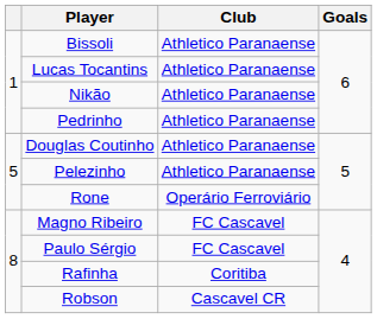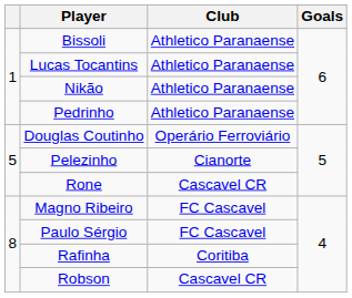 <table class="wikitable" style="text-align:center">
 <tr>
 <th scope=col></th>
 <th scope=col>Player</th>
 <th scope=col>Club</th>
 <th scope=col>Goals</th>
 </tr>
 <tr>
 <td rowspan=4>1</td>
 <td><a href='#'>Bissoli</a></td>
 <td><a href='#'>Athletico Paranaense</a></td>
 <td rowspan=4>6</td>
 </tr>
 <tr>
 <td><a href='#'>Lucas Tocantins</a></td>
 <td><a href='#'>Athletico Paranaense</a></td>
 </tr>
 <tr>
 <td><a href='#'>Nikão</a></td>
 <td><a href='#'>Athletico Paranaense</a></td>
 </tr>
 <tr>
 <td><a href='#'>Pedrinho</a></td>
 <td><a href='#'>Athletico Paranaense</a></td>
 </tr>
 <tr>
 <td rowspan=3>5</td>
 <td><a href='#'>Douglas Coutinho</a></td>
-<td><a href='#'>Athletico Paranaense</a></td>
+<td><a href='#'>Operário Ferroviário</a></td>
 <td rowspan=3>5</td>
 </tr>
 <tr>
 <td><a href='#'>Pelezinho</a></td>
-<td><a href='#'>Athletico Paranaense</a></td>
+<td><a href='#'>Cianorte</a></td>
 </tr>
 <tr>
 <td><a href='#'>Rone</a></td>
-<td><a href='#'>Operário Ferroviário</a></td>
+<td><a href='#'>Cascavel CR</a></td>
 </tr>
 <tr>
 <td rowspan=4>8</td>
 <td><a href='#'>Magno Ribeiro</a></td>
 <td><a href='#'>FC Cascavel</a></td>
 <td rowspan=4>4</td>
 </tr>
 <tr>
 <td><a href='#'>Paulo Sérgio</a></td>
 <td><a href='#'>FC Cascavel</a></td>
 </tr>
 <tr>
 <td><a href='#'>Rafinha</a></td>
 <td><a href='#'>Coritiba</a></td>
 </tr>
 <tr>
 <td><a href='#'>Robson</a></td>
 <td><a href='#'>Cascavel CR</a></td>
 </tr>
 </table>
